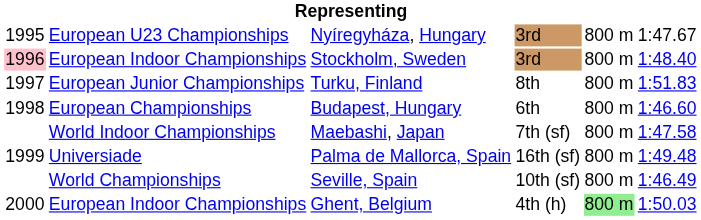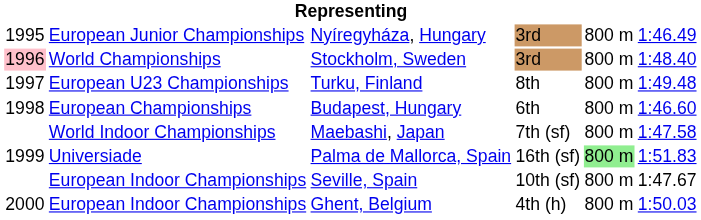 <table>
 <tr>
 <th colspan="6">Representing </th>
 </tr>
 <tr>
 <td>1995</td>
-<td><a href='#'>European U23 Championships</a></td>
+<td><a href='#'>European Junior Championships</a></td>
 <td><a href='#'>Nyíregyháza</a>, <a href='#'>Hungary</a></td>
 <td bgcolor=cc9966>3rd</td>
 <td>800 m</td>
-<td>1:47.67</td>
+<td><a href='#'>1:46.49</a></td>
 </tr>
 <tr>
 <td style="background: pink;">1996</td>
-<td><a href='#'>European Indoor Championships</a></td>
+<td><a href='#'>World Championships</a></td>
 <td><a href='#'>Stockholm, Sweden</a></td>
 <td bgcolor=cc9966>3rd</td>
 <td>800 m</td>
 <td><a href='#'>1:48.40</a></td>
 </tr>
 <tr>
 <td>1997</td>
-<td><a href='#'>European Junior Championships</a></td>
+<td><a href='#'>European U23 Championships</a></td>
 <td><a href='#'>Turku, Finland</a></td>
 <td>8th</td>
 <td>800 m</td>
-<td><a href='#'>1:51.83</a></td>
+<td><a href='#'>1:49.48</a></td>
 </tr>
 <tr>
 <td>1998</td>
 <td><a href='#'>European Championships</a></td>
 <td><a href='#'>Budapest, Hungary</a></td>
 <td>6th</td>
 <td>800 m</td>
 <td><a href='#'>1:46.60</a></td>
 </tr>
 <tr>
 <td rowspan=3>1999</td>
 <td><a href='#'>World Indoor Championships</a></td>
 <td><a href='#'>Maebashi</a>, <a href='#'>Japan</a></td>
 <td>7th (sf)</td>
 <td>800 m</td>
 <td><a href='#'>1:47.58</a></td>
 </tr>
 <tr>
 <td><a href='#'>Universiade</a></td>
 <td><a href='#'>Palma de Mallorca, Spain</a></td>
 <td>16th (sf)</td>
-<td>800 m</td>
-<td><a href='#'>1:49.48</a></td>
+<td style="background: lightgreen;">800 m</td>
+<td><a href='#'>1:51.83</a></td>
 </tr>
 <tr>
-<td><a href='#'>World Championships</a></td>
+<td><a href='#'>European Indoor Championships</a></td>
 <td><a href='#'>Seville, Spain</a></td>
 <td>10th (sf)</td>
 <td>800 m</td>
-<td><a href='#'>1:46.49</a></td>
+<td>1:47.67</td>
 </tr>
 <tr>
 <td>2000</td>
 <td><a href='#'>European Indoor Championships</a></td>
 <td><a href='#'>Ghent, Belgium</a></td>
 <td>4th (h)</td>
-<td style="background: lightgreen;">800 m</td>
+<td>800 m</td>
 <td><a href='#'>1:50.03</a></td>
 </tr>
 </table>
